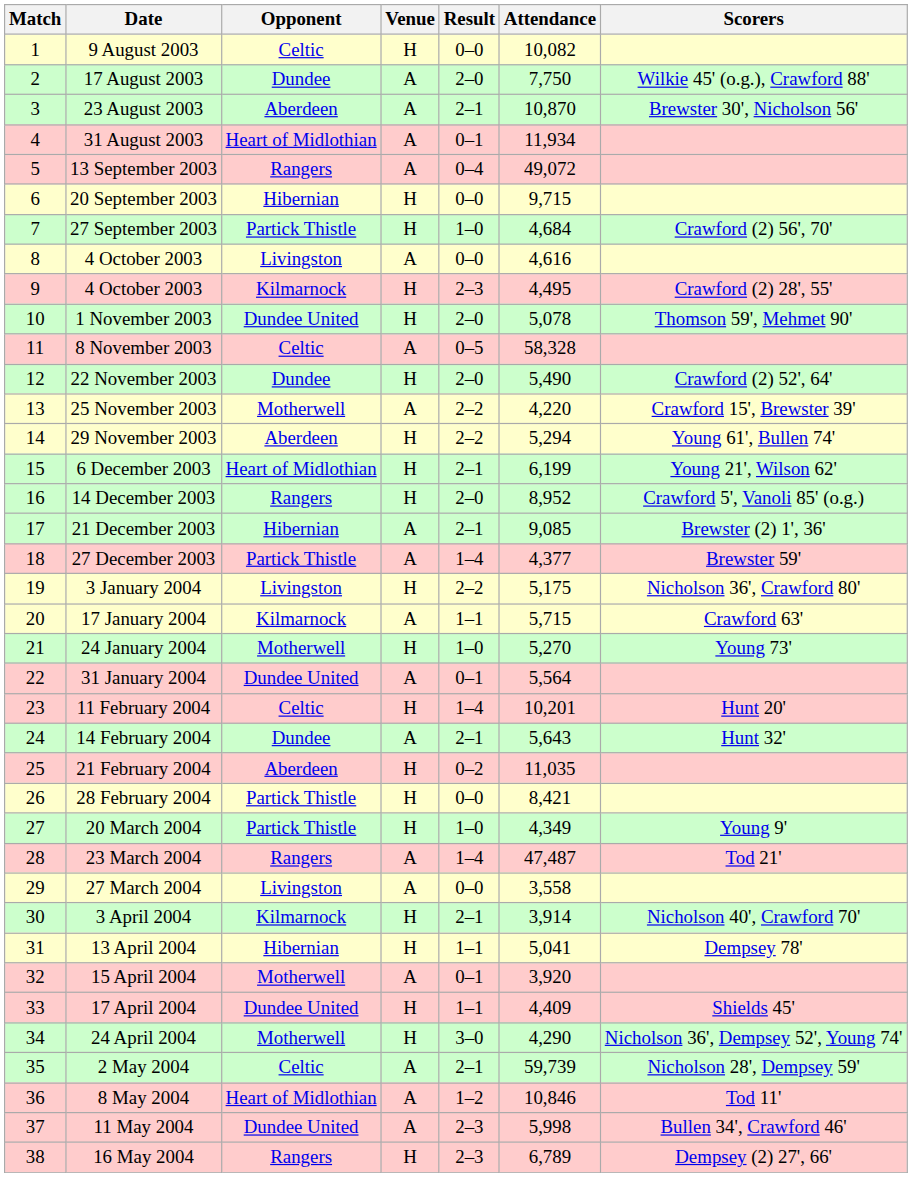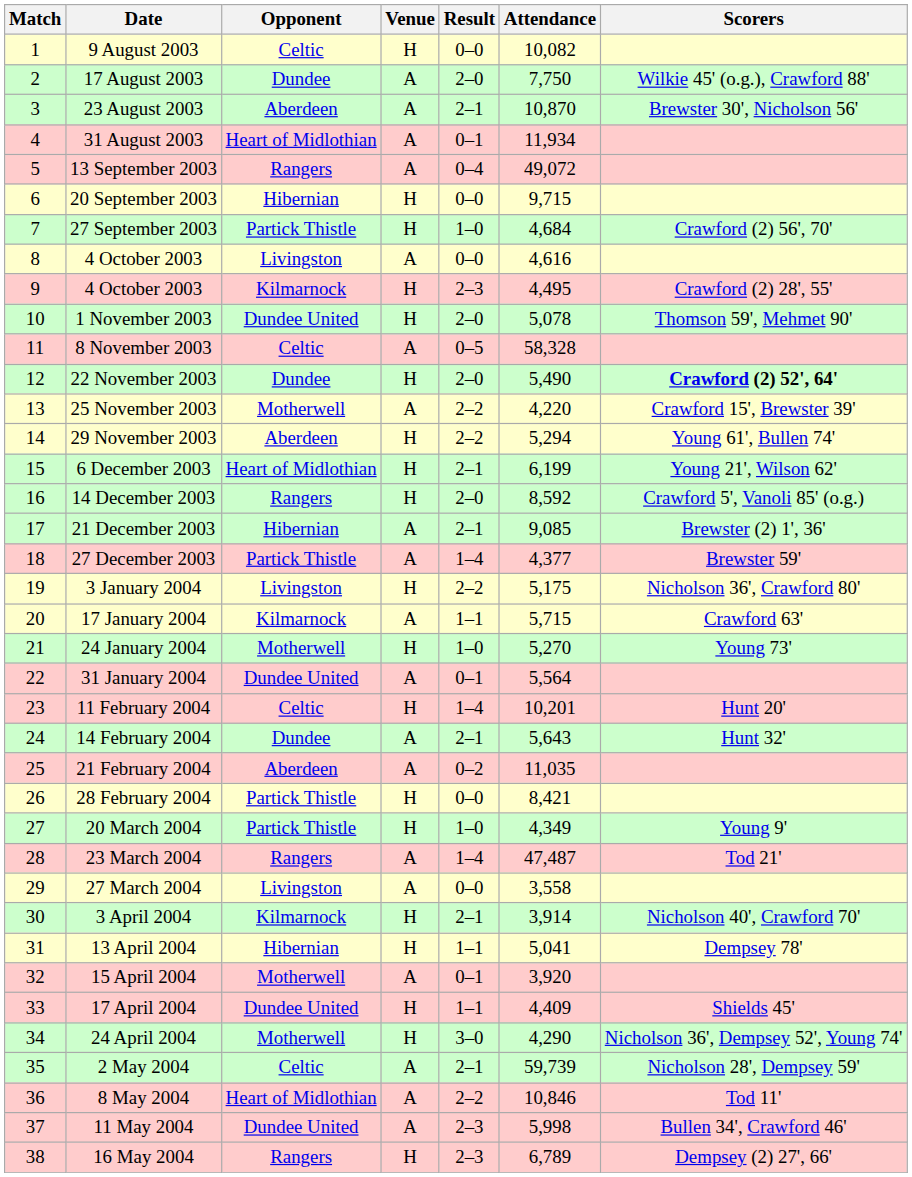 <table class="wikitable" style="font-size:100%; text-align:center">
 <tr>
 <th>Match</th>
 <th>Date</th>
 <th>Opponent</th>
 <th>Venue</th>
 <th>Result</th>
 <th>Attendance</th>
 <th>Scorers</th>
 </tr>
 <tr style="background: #FFFFCC;">
 <td>1</td>
 <td>9 August 2003</td>
 <td><a href='#'>Celtic</a></td>
 <td>H</td>
 <td>0–0</td>
 <td>10,082</td>
 <td></td>
 </tr>
 <tr style="background: #CCFFCC;">
 <td>2</td>
 <td>17 August 2003</td>
 <td><a href='#'>Dundee</a></td>
 <td>A</td>
 <td>2–0</td>
 <td>7,750</td>
 <td><a href='#'>Wilkie</a> 45' (o.g.), <a href='#'>Crawford</a> 88'</td>
 </tr>
 <tr style="background: #CCFFCC;">
 <td>3</td>
 <td>23 August 2003</td>
 <td><a href='#'>Aberdeen</a></td>
 <td>A</td>
 <td>2–1</td>
 <td>10,870</td>
 <td><a href='#'>Brewster</a> 30', <a href='#'>Nicholson</a> 56'</td>
 </tr>
 <tr style="background: #FFCCCC;">
 <td>4</td>
 <td>31 August 2003</td>
 <td><a href='#'>Heart of Midlothian</a></td>
 <td>A</td>
 <td>0–1</td>
 <td>11,934</td>
 <td></td>
 </tr>
 <tr style="background: #FFCCCC;">
 <td>5</td>
 <td>13 September 2003</td>
 <td><a href='#'>Rangers</a></td>
 <td>A</td>
 <td>0–4</td>
 <td>49,072</td>
 <td></td>
 </tr>
 <tr style="background: #FFFFCC;">
 <td>6</td>
 <td>20 September 2003</td>
 <td><a href='#'>Hibernian</a></td>
 <td>H</td>
 <td>0–0</td>
 <td>9,715</td>
 <td></td>
 </tr>
 <tr style="background: #CCFFCC;">
 <td>7</td>
 <td>27 September 2003</td>
 <td><a href='#'>Partick Thistle</a></td>
 <td>H</td>
 <td>1–0</td>
 <td>4,684</td>
 <td><a href='#'>Crawford</a> (2) 56', 70'</td>
 </tr>
 <tr style="background: #FFFFCC;">
 <td>8</td>
 <td>4 October 2003</td>
 <td><a href='#'>Livingston</a></td>
 <td>A</td>
 <td>0–0</td>
 <td>4,616</td>
 <td></td>
 </tr>
 <tr style="background: #FFCCCC;">
 <td>9</td>
 <td>4 October 2003</td>
 <td><a href='#'>Kilmarnock</a></td>
 <td>H</td>
 <td>2–3</td>
 <td>4,495</td>
 <td><a href='#'>Crawford</a> (2) 28', 55'</td>
 </tr>
 <tr style="background: #CCFFCC;">
 <td>10</td>
 <td>1 November 2003</td>
 <td><a href='#'>Dundee United</a></td>
 <td>H</td>
 <td>2–0</td>
 <td>5,078</td>
 <td><a href='#'>Thomson</a> 59', <a href='#'>Mehmet</a> 90'</td>
 </tr>
 <tr style="background: #FFCCCC;">
 <td>11</td>
 <td>8 November 2003</td>
 <td><a href='#'>Celtic</a></td>
 <td>A</td>
 <td>0–5</td>
 <td>58,328</td>
 <td></td>
 </tr>
 <tr style="background: #CCFFCC;">
 <td>12</td>
 <td>22 November 2003</td>
 <td><a href='#'>Dundee</a></td>
 <td>H</td>
 <td>2–0</td>
 <td>5,490</td>
-<td><a href='#'>Crawford</a> (2) 52', 64'</td>
+<td><strong><a href='#'>Crawford</a> (2) 52', 64'</strong></td>
 </tr>
 <tr style="background: #FFFFCC;">
 <td>13</td>
 <td>25 November 2003</td>
 <td><a href='#'>Motherwell</a></td>
 <td>A</td>
 <td>2–2</td>
 <td>4,220</td>
 <td><a href='#'>Crawford</a> 15', <a href='#'>Brewster</a> 39'</td>
 </tr>
 <tr style="background: #FFFFCC;">
 <td>14</td>
 <td>29 November 2003</td>
 <td><a href='#'>Aberdeen</a></td>
 <td>H</td>
 <td>2–2</td>
 <td>5,294</td>
 <td><a href='#'>Young</a> 61', <a href='#'>Bullen</a> 74'</td>
 </tr>
 <tr style="background: #CCFFCC;">
 <td>15</td>
 <td>6 December 2003</td>
 <td><a href='#'>Heart of Midlothian</a></td>
 <td>H</td>
 <td>2–1</td>
 <td>6,199</td>
 <td><a href='#'>Young</a> 21', <a href='#'>Wilson</a> 62'</td>
 </tr>
 <tr style="background: #CCFFCC;">
 <td>16</td>
 <td>14 December 2003</td>
 <td><a href='#'>Rangers</a></td>
 <td>H</td>
 <td>2–0</td>
-<td>8,952</td>
+<td>8,592</td>
 <td><a href='#'>Crawford</a> 5', <a href='#'>Vanoli</a> 85' (o.g.)</td>
 </tr>
 <tr style="background: #CCFFCC;">
 <td>17</td>
 <td>21 December 2003</td>
 <td><a href='#'>Hibernian</a></td>
 <td>A</td>
 <td>2–1</td>
 <td>9,085</td>
 <td><a href='#'>Brewster</a> (2) 1', 36'</td>
 </tr>
 <tr style="background: #FFCCCC;">
 <td>18</td>
 <td>27 December 2003</td>
 <td><a href='#'>Partick Thistle</a></td>
 <td>A</td>
 <td>1–4</td>
 <td>4,377</td>
 <td><a href='#'>Brewster</a> 59'</td>
 </tr>
 <tr style="background: #FFFFCC;">
 <td>19</td>
 <td>3 January 2004</td>
 <td><a href='#'>Livingston</a></td>
 <td>H</td>
 <td>2–2</td>
 <td>5,175</td>
 <td><a href='#'>Nicholson</a> 36', <a href='#'>Crawford</a> 80'</td>
 </tr>
 <tr style="background: #FFFFCC;">
 <td>20</td>
 <td>17 January 2004</td>
 <td><a href='#'>Kilmarnock</a></td>
 <td>A</td>
 <td>1–1</td>
 <td>5,715</td>
 <td><a href='#'>Crawford</a> 63'</td>
 </tr>
 <tr style="background: #CCFFCC;">
 <td>21</td>
 <td>24 January 2004</td>
 <td><a href='#'>Motherwell</a></td>
 <td>H</td>
 <td>1–0</td>
 <td>5,270</td>
 <td><a href='#'>Young</a> 73'</td>
 </tr>
 <tr style="background: #FFCCCC;">
 <td>22</td>
 <td>31 January 2004</td>
 <td><a href='#'>Dundee United</a></td>
 <td>A</td>
 <td>0–1</td>
 <td>5,564</td>
 <td></td>
 </tr>
 <tr style="background: #FFCCCC;">
 <td>23</td>
 <td>11 February 2004</td>
 <td><a href='#'>Celtic</a></td>
 <td>H</td>
 <td>1–4</td>
 <td>10,201</td>
 <td><a href='#'>Hunt</a> 20'</td>
 </tr>
 <tr style="background: #CCFFCC;">
 <td>24</td>
 <td>14 February 2004</td>
 <td><a href='#'>Dundee</a></td>
 <td>A</td>
 <td>2–1</td>
 <td>5,643</td>
 <td><a href='#'>Hunt</a> 32'</td>
 </tr>
 <tr style="background: #FFCCCC;">
 <td>25</td>
 <td>21 February 2004</td>
 <td><a href='#'>Aberdeen</a></td>
-<td>H</td>
+<td>A</td>
 <td>0–2</td>
 <td>11,035</td>
 <td></td>
 </tr>
 <tr style="background: #FFFFCC;">
 <td>26</td>
 <td>28 February 2004</td>
 <td><a href='#'>Partick Thistle</a></td>
 <td>H</td>
 <td>0–0</td>
 <td>8,421</td>
 <td></td>
 </tr>
 <tr style="background: #CCFFCC;">
 <td>27</td>
 <td>20 March 2004</td>
 <td><a href='#'>Partick Thistle</a></td>
 <td>H</td>
 <td>1–0</td>
 <td>4,349</td>
 <td><a href='#'>Young</a> 9'</td>
 </tr>
 <tr style="background: #FFCCCC;">
 <td>28</td>
 <td>23 March 2004</td>
 <td><a href='#'>Rangers</a></td>
 <td>A</td>
 <td>1–4</td>
 <td>47,487</td>
 <td><a href='#'>Tod</a> 21'</td>
 </tr>
 <tr style="background: #FFFFCC;">
 <td>29</td>
 <td>27 March 2004</td>
 <td><a href='#'>Livingston</a></td>
 <td>A</td>
 <td>0–0</td>
 <td>3,558</td>
 <td></td>
 </tr>
 <tr style="background: #CCFFCC;">
 <td>30</td>
 <td>3 April 2004</td>
 <td><a href='#'>Kilmarnock</a></td>
 <td>H</td>
 <td>2–1</td>
 <td>3,914</td>
 <td><a href='#'>Nicholson</a> 40', <a href='#'>Crawford</a> 70'</td>
 </tr>
 <tr style="background: #FFFFCC;">
 <td>31</td>
 <td>13 April 2004</td>
 <td><a href='#'>Hibernian</a></td>
 <td>H</td>
 <td>1–1</td>
 <td>5,041</td>
 <td><a href='#'>Dempsey</a> 78'</td>
 </tr>
 <tr style="background: #FFCCCC;">
 <td>32</td>
 <td>15 April 2004</td>
 <td><a href='#'>Motherwell</a></td>
 <td>A</td>
 <td>0–1</td>
 <td>3,920</td>
 <td></td>
 </tr>
 <tr style="background: #FFCCCC;">
 <td>33</td>
 <td>17 April 2004</td>
 <td><a href='#'>Dundee United</a></td>
 <td>H</td>
 <td>1–1</td>
 <td>4,409</td>
 <td><a href='#'>Shields</a> 45'</td>
 </tr>
 <tr style="background: #CCFFCC;">
 <td>34</td>
 <td>24 April 2004</td>
 <td><a href='#'>Motherwell</a></td>
 <td>H</td>
 <td>3–0</td>
 <td>4,290</td>
 <td><a href='#'>Nicholson</a> 36', <a href='#'>Dempsey</a> 52', <a href='#'>Young</a> 74'</td>
 </tr>
 <tr style="background: #CCFFCC;">
 <td>35</td>
 <td>2 May 2004</td>
 <td><a href='#'>Celtic</a></td>
 <td>A</td>
 <td>2–1</td>
 <td>59,739</td>
 <td><a href='#'>Nicholson</a> 28', <a href='#'>Dempsey</a> 59'</td>
 </tr>
 <tr style="background: #FFCCCC;">
 <td>36</td>
 <td>8 May 2004</td>
 <td><a href='#'>Heart of Midlothian</a></td>
 <td>A</td>
-<td>1–2</td>
+<td>2–2</td>
 <td>10,846</td>
 <td><a href='#'>Tod</a> 11'</td>
 </tr>
 <tr style="background: #FFCCCC;">
 <td>37</td>
 <td>11 May 2004</td>
 <td><a href='#'>Dundee United</a></td>
 <td>A</td>
 <td>2–3</td>
 <td>5,998</td>
 <td><a href='#'>Bullen</a> 34', <a href='#'>Crawford</a> 46'</td>
 </tr>
 <tr style="background: #FFCCCC;">
 <td>38</td>
 <td>16 May 2004</td>
 <td><a href='#'>Rangers</a></td>
 <td>H</td>
 <td>2–3</td>
 <td>6,789</td>
 <td><a href='#'>Dempsey</a> (2) 27', 66'</td>
 </tr>
 </table>
